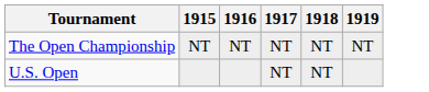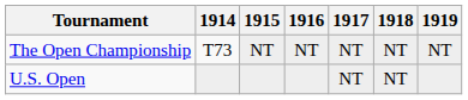 <table class="wikitable" style="font-size:95%;text-align:center;">
 <tr>
 <th>Tournament</th>
+<th>1914</th>
 <th>1915</th>
 <th>1916</th>
 <th>1917</th>
 <th>1918</th>
 <th>1919</th>
 </tr>
 <tr>
 <td align=left><a href='#'>The Open Championship</a></td>
+<td>T73</td>
 <td style="background:#eeeeee;">NT</td>
 <td style="background:#eeeeee;">NT</td>
 <td style="background:#eeeeee;">NT</td>
 <td style="background:#eeeeee;">NT</td>
 <td style="background:#eeeeee;">NT</td>
 </tr>
 <tr>
 <td align=left><a href='#'>U.S. Open</a></td>
 <td style="background:#eeeeee;"></td>
 <td style="background:#eeeeee;"></td>
+<td style="background:#eeeeee;"></td>
 <td style="background:#eeeeee;">NT</td>
 <td style="background:#eeeeee;">NT</td>
 <td style="background:#eeeeee;"></td>
 </tr>
 </table>
